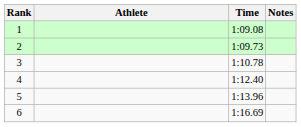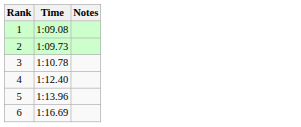 <table class="wikitable" style="text-align:center">
 <tr>
 <th>Rank</th>
-<th Style="width:18em">Athlete</th>
 <th>Time</th>
 <th>Notes</th>
 </tr>
 <tr style="background:#cfc">
 <td>1</td>
-<td style="text-align:left"></td>
 <td>1:09.08</td>
 <td></td>
 </tr>
 <tr style="background:#cfc">
 <td>2</td>
-<td style="text-align:left"></td>
 <td>1:09.73</td>
 <td></td>
 </tr>
 <tr>
 <td>3</td>
-<td style="text-align:left"></td>
 <td>1:10.78</td>
 <td></td>
 </tr>
 <tr>
 <td>4</td>
-<td style="text-align:left"></td>
 <td>1:12.40</td>
 <td></td>
 </tr>
 <tr>
 <td>5</td>
-<td style="text-align:left"></td>
 <td>1:13.96</td>
 <td></td>
 </tr>
 <tr>
 <td>6</td>
-<td style="text-align:left"></td>
 <td>1:16.69</td>
 <td></td>
 </tr>
 </table>
